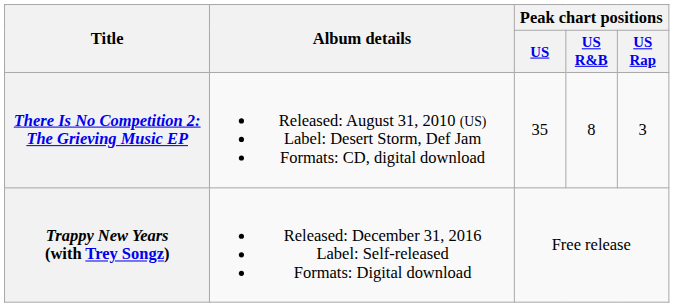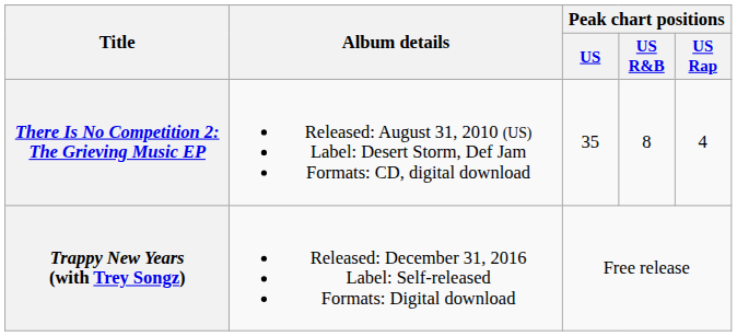 <table class="wikitable plainrowheaders" style="text-align:center;">
 <tr>
 <th scope="col" rowspan="2" style="width:12em;">Title</th>
 <th scope="col" rowspan="2" style="width:18em;">Album details</th>
 <th scope="col" colspan="3">Peak chart positions</th>
 </tr>
 <tr>
 <th scope="col" style="width:3em;font-size:90%;"><a href='#'>US</a><br></th>
 <th scope="col" style="width:3em;font-size:90%;"><a href='#'>US<br>R&B</a><br></th>
 <th scope="col" style="width:3em;font-size:90%;"><a href='#'>US<br>Rap</a><br></th>
 </tr>
 <tr>
 <th scope="row"><em><a href='#'>There Is No Competition 2: The Grieving Music EP</a></em></th>
 <td><br><ul><li>Released: August 31, 2010 <small>(US)</small></li><li>Label: Desert Storm, Def Jam</li><li>Formats: CD, digital download</li></ul></td>
 <td>35</td>
 <td>8</td>
-<td>3</td>
+<td>4</td>
 </tr>
 <tr>
 <th scope="row"><em>Trappy New Years</em><br><span>(with <a href='#'>Trey Songz</a>)</span></th>
 <td><br><ul><li>Released: December 31, 2016</li><li>Label: Self-released</li><li>Formats: Digital download</li></ul></td>
 <td colspan="3">Free release</td>
 </tr>
 </table>
